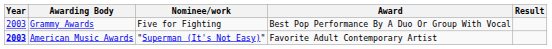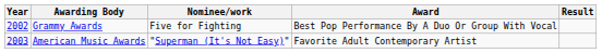 <table class="wikitable">
 <tr>
 <th>Year</th>
 <th>Awarding Body</th>
 <th>Nominee/work</th>
 <th>Award</th>
 <th>Result</th>
 </tr>
 <tr>
-<td><a href='#'>2003</a></td>
+<td><a href='#'>2002</a></td>
 <td><a href='#'>Grammy Awards</a></td>
 <td>Five for Fighting</td>
 <td>Best Pop Performance By A Duo Or Group With Vocal</td>
 <td></td>
 </tr>
 <tr>
-<td><strong><a href='#'>2003</a></strong></td>
+<td><a href='#'>2003</a></td>
 <td><a href='#'>American Music Awards</a></td>
 <td>"<a href='#'>Superman (It's Not Easy)</a>"</td>
 <td>Favorite Adult Contemporary Artist</td>
 <td></td>
 </tr>
 </table>
